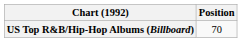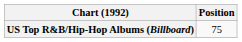 <table class="wikitable plainrowheaders" style="text-align:center">
 <tr>
 <th scope="col">Chart (1992)</th>
 <th scope="col">Position</th>
 </tr>
 <tr>
 <th scope="row">US Top R&B/Hip-Hop Albums (<em>Billboard</em>)</th>
-<td>70</td>
+<td>75</td>
 </tr>
 </table>
